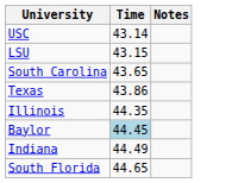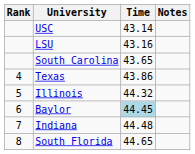 <table class="wikitable sortable" style="text-align:center">
 <tr>
+<th>Rank</th>
 <th>University</th>
 <th>Time</th>
 <th>Notes</th>
 </tr>
 <tr>
+<td></td>
 <td align=left><a href='#'>USC</a></td>
 <td>43.14</td>
 <td></td>
 </tr>
 <tr>
+<td></td>
 <td align=left><a href='#'>LSU</a></td>
-<td>43.15</td>
+<td>43.16</td>
 <td></td>
 </tr>
 <tr>
+<td></td>
 <td align=left><a href='#'>South Carolina</a></td>
 <td>43.65</td>
 <td></td>
 </tr>
 <tr>
+<td>4</td>
 <td align=left><a href='#'>Texas</a></td>
 <td>43.86</td>
 <td></td>
 </tr>
 <tr>
+<td>5</td>
 <td align=left><a href='#'>Illinois</a></td>
-<td>44.35</td>
+<td>44.32</td>
 <td></td>
 </tr>
 <tr>
+<td>6</td>
 <td align=left><a href='#'>Baylor</a></td>
 <td style="background: lightblue;">44.45</td>
 <td></td>
 </tr>
 <tr>
+<td>7</td>
 <td align=left><a href='#'>Indiana</a></td>
-<td>44.49</td>
+<td>44.48</td>
 <td></td>
 </tr>
 <tr>
+<td>8</td>
 <td align=left><a href='#'>South Florida</a></td>
 <td>44.65</td>
 <td></td>
 </tr>
 </table>
